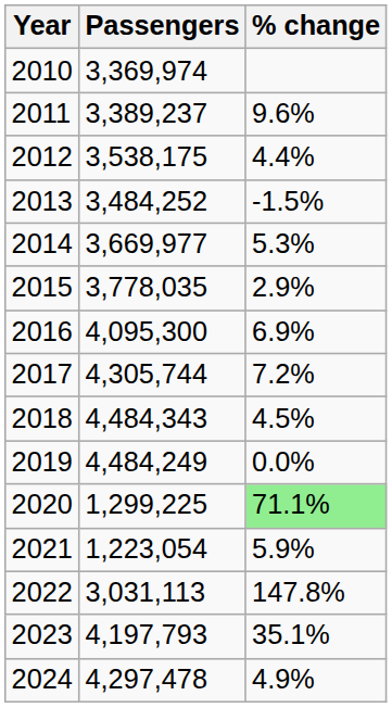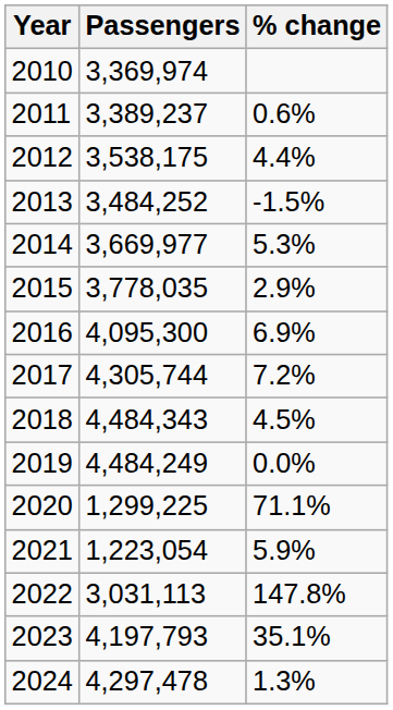 <table class="wikitable" style="font-size: 100%">
 <tr>
 <th>Year</th>
 <th>Passengers</th>
 <th>% change</th>
 </tr>
 <tr>
 <td>2010</td>
 <td>3,369,974</td>
 <td></td>
 </tr>
 <tr>
 <td>2011</td>
 <td>3,389,237</td>
-<td> 9.6%</td>
+<td> 0.6%</td>
 </tr>
 <tr>
 <td>2012</td>
 <td>3,538,175</td>
 <td> 4.4%</td>
 </tr>
 <tr>
 <td>2013</td>
 <td>3,484,252</td>
 <td> -1.5%</td>
 </tr>
 <tr>
 <td>2014</td>
 <td>3,669,977</td>
 <td> 5.3%</td>
 </tr>
 <tr>
 <td>2015</td>
 <td>3,778,035</td>
 <td> 2.9%</td>
 </tr>
 <tr>
 <td>2016</td>
 <td>4,095,300</td>
 <td> 6.9%</td>
 </tr>
 <tr>
 <td>2017</td>
 <td>4,305,744</td>
 <td> 7.2%</td>
 </tr>
 <tr>
 <td>2018</td>
 <td>4,484,343</td>
 <td> 4.5%</td>
 </tr>
 <tr>
 <td>2019</td>
 <td>4,484,249</td>
 <td> 0.0%</td>
 </tr>
 <tr>
 <td>2020</td>
 <td>1,299,225</td>
-<td style="background: lightgreen;"> 71.1%</td>
+<td> 71.1%</td>
 </tr>
 <tr>
 <td>2021</td>
 <td>1,223,054</td>
 <td> 5.9%</td>
 </tr>
 <tr>
 <td>2022</td>
 <td>3,031,113</td>
 <td> 147.8%</td>
 </tr>
 <tr>
 <td>2023</td>
 <td>4,197,793</td>
 <td> 35.1%</td>
 </tr>
 <tr>
 <td>2024</td>
 <td>4,297,478</td>
-<td> 4.9%</td>
+<td> 1.3%</td>
 </tr>
 </table>
